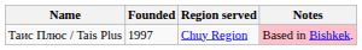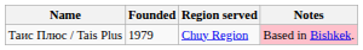 <table class="wikitable sortable">
 <tr>
 <th>Name</th>
 <th>Founded</th>
 <th>Region served</th>
 <th>Notes</th>
 </tr>
 <tr>
 <td>Таис Плюс / Tais Plus</td>
-<td>1997</td>
+<td>1979</td>
 <td> <a href='#'>Chuy Region</a></td>
 <td style="background: pink;">Based in <a href='#'>Bishkek</a>.</td>
 </tr>
 </table>
